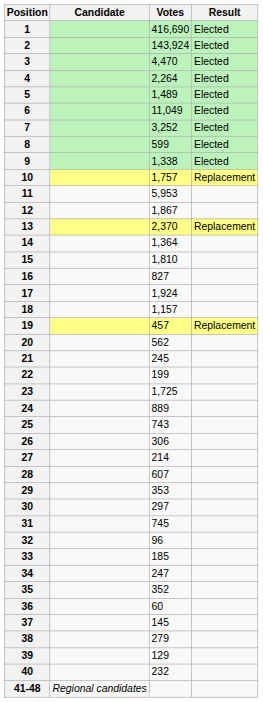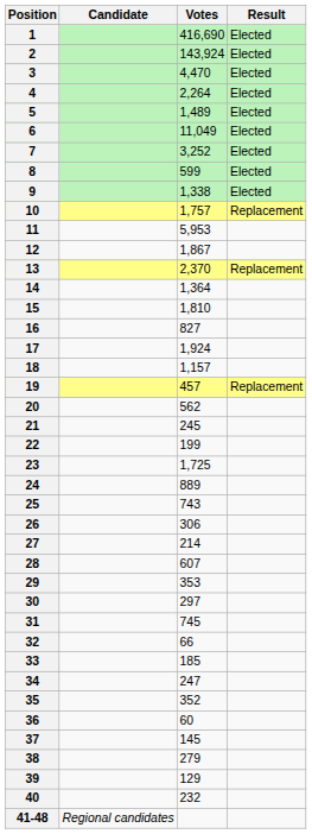 <table class="wikitable sortable col3right">
 <tr>
 <th scope="col">Position</th>
 <th scope="col">Candidate</th>
 <th scope="col">Votes</th>
 <th scope="col">Result</th>
 </tr>
 <tr bgcolor=bbf3bb>
 <th scope="row">1</th>
 <td></td>
 <td>416,690</td>
 <td>Elected</td>
 </tr>
 <tr bgcolor=bbf3bb>
 <th scope="row">2</th>
 <td></td>
 <td>143,924</td>
 <td>Elected</td>
 </tr>
 <tr bgcolor=bbf3bb>
 <th scope="row">3</th>
 <td></td>
 <td>4,470</td>
 <td>Elected</td>
 </tr>
 <tr bgcolor=bbf3bb>
 <th scope="row">4</th>
 <td></td>
 <td>2,264</td>
 <td>Elected</td>
 </tr>
 <tr bgcolor=bbf3bb>
 <th scope="row">5</th>
 <td></td>
 <td>1,489</td>
 <td>Elected</td>
 </tr>
 <tr bgcolor=bbf3bb>
 <th scope="row">6</th>
 <td></td>
 <td>11,049</td>
 <td>Elected</td>
 </tr>
 <tr bgcolor=bbf3bb>
 <th scope="row">7</th>
 <td></td>
 <td>3,252</td>
 <td>Elected</td>
 </tr>
 <tr bgcolor=bbf3bb>
 <th scope="row">8</th>
 <td></td>
 <td>599</td>
 <td>Elected</td>
 </tr>
 <tr bgcolor=bbf3bb>
 <th scope="row">9</th>
 <td></td>
 <td>1,338</td>
 <td>Elected</td>
 </tr>
 <tr bgcolor=#FF8>
 <th scope="row">10</th>
 <td></td>
 <td>1,757</td>
 <td>Replacement</td>
 </tr>
 <tr>
 <th scope="row">11</th>
 <td></td>
 <td>5,953</td>
 <td></td>
 </tr>
 <tr>
 <th scope="row">12</th>
 <td></td>
 <td>1,867</td>
 <td></td>
 </tr>
 <tr bgcolor=#FF8>
 <th scope="row">13</th>
 <td></td>
 <td>2,370</td>
 <td>Replacement</td>
 </tr>
 <tr>
 <th scope="row">14</th>
 <td></td>
 <td>1,364</td>
 <td></td>
 </tr>
 <tr>
 <th scope="row">15</th>
 <td></td>
 <td>1,810</td>
 <td></td>
 </tr>
 <tr>
 <th scope="row">16</th>
 <td></td>
 <td>827</td>
 <td></td>
 </tr>
 <tr>
 <th scope="row">17</th>
 <td></td>
 <td>1,924</td>
 <td></td>
 </tr>
 <tr>
 <th scope="row">18</th>
 <td></td>
 <td>1,157</td>
 <td></td>
 </tr>
 <tr bgcolor=#FF8>
 <th scope="row">19</th>
 <td></td>
 <td>457</td>
 <td>Replacement</td>
 </tr>
 <tr>
 <th scope="row">20</th>
 <td></td>
 <td>562</td>
 <td></td>
 </tr>
 <tr>
 <th scope="row">21</th>
 <td></td>
 <td>245</td>
 <td></td>
 </tr>
 <tr>
 <th scope="row">22</th>
 <td></td>
 <td>199</td>
 <td></td>
 </tr>
 <tr>
 <th scope="row">23</th>
 <td></td>
 <td>1,725</td>
 <td></td>
 </tr>
 <tr>
 <th scope="row">24</th>
 <td></td>
 <td>889</td>
 <td></td>
 </tr>
 <tr>
 <th scope="row">25</th>
 <td></td>
 <td>743</td>
 <td></td>
 </tr>
 <tr>
 <th scope="row">26</th>
 <td></td>
 <td>306</td>
 <td></td>
 </tr>
 <tr>
 <th scope="row">27</th>
 <td></td>
 <td>214</td>
 <td></td>
 </tr>
 <tr>
 <th scope="row">28</th>
 <td></td>
 <td>607</td>
 <td></td>
 </tr>
 <tr>
 <th scope="row">29</th>
 <td></td>
 <td>353</td>
 <td></td>
 </tr>
 <tr>
 <th scope="row">30</th>
 <td></td>
 <td>297</td>
 <td></td>
 </tr>
 <tr>
 <th scope="row">31</th>
 <td></td>
 <td>745</td>
 <td></td>
 </tr>
 <tr>
 <th scope="row">32</th>
 <td></td>
-<td>96</td>
+<td>66</td>
 <td></td>
 </tr>
 <tr>
 <th scope="row">33</th>
 <td></td>
 <td>185</td>
 <td></td>
 </tr>
 <tr>
 <th scope="row">34</th>
 <td></td>
 <td>247</td>
 <td></td>
 </tr>
 <tr>
 <th scope="row">35</th>
 <td></td>
 <td>352</td>
 <td></td>
 </tr>
 <tr>
 <th scope="row">36</th>
 <td></td>
 <td>60</td>
 <td></td>
 </tr>
 <tr>
 <th scope="row">37</th>
 <td></td>
 <td>145</td>
 <td></td>
 </tr>
 <tr>
 <th scope="row">38</th>
 <td></td>
 <td>279</td>
 <td></td>
 </tr>
 <tr>
 <th scope="row">39</th>
 <td></td>
 <td>129</td>
 <td></td>
 </tr>
 <tr>
 <th scope="row">40</th>
 <td></td>
 <td>232</td>
 <td></td>
 </tr>
 <tr>
 <th scope="row">41-48</th>
 <td><em>Regional candidates</em></td>
 <td></td>
 <td></td>
 </tr>
 </table>
